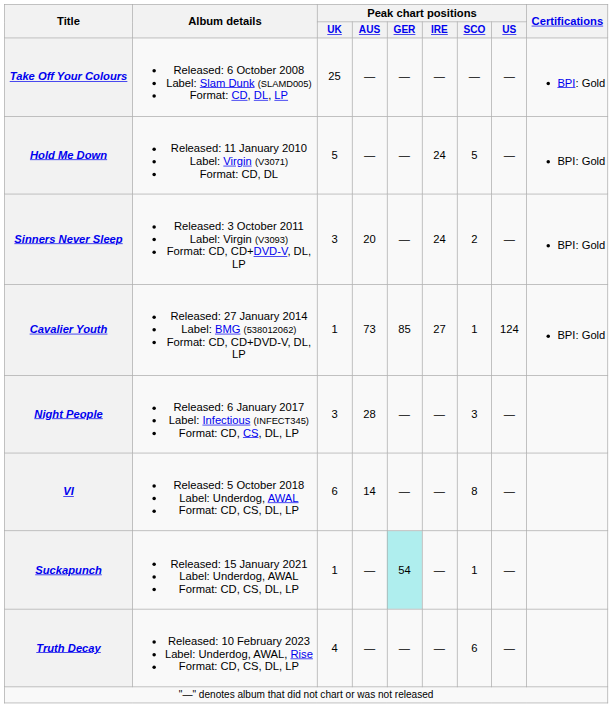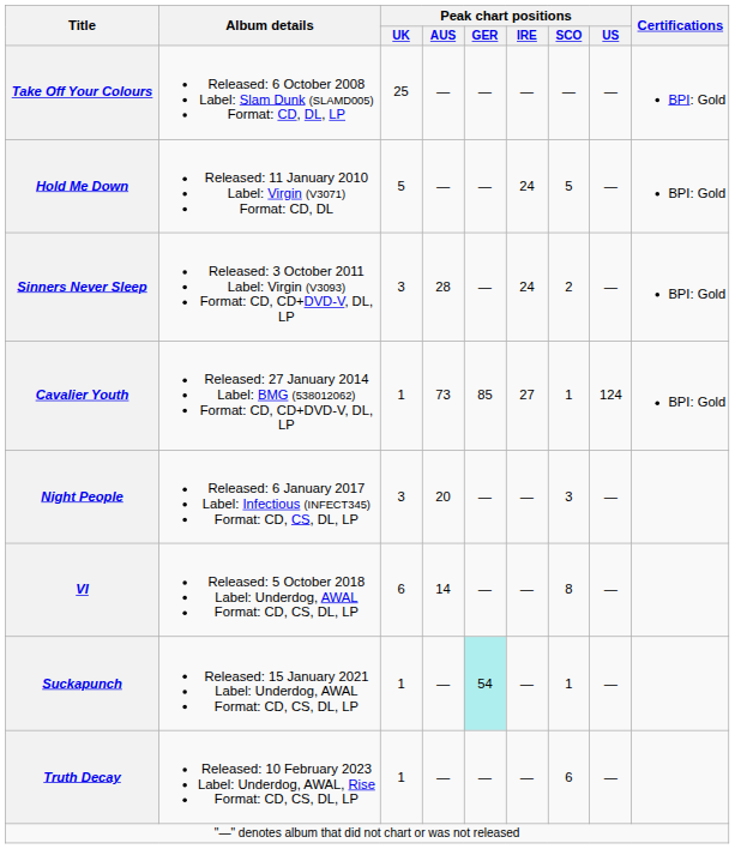 <table class="wikitable plainrowheaders" style="text-align:center;">
 <tr>
 <th scope="col" rowspan="2" style="width:11em;">Title</th>
 <th scope="col" rowspan="2" style="width:16em;">Album details</th>
 <th scope="col" colspan="6">Peak chart positions</th>
 <th scope="col" rowspan="2"><a href='#'>Certifications</a></th>
 </tr>
 <tr>
 <th scope="col" style="width:3em;font-size:90%;"><a href='#'>UK</a><br></th>
 <th scope="col" style="width:3em;font-size:90%;"><a href='#'>AUS</a><br></th>
 <th scope="col" style="width:3em;font-size:90%;"><a href='#'>GER</a><br></th>
 <th scope="col" style="width:3em;font-size:90%;"><a href='#'>IRE</a><br></th>
 <th scope="col" style="width:3em;font-size:90%;"><a href='#'>SCO</a><br></th>
 <th scope="col" style="width:3em;font-size:90%;"><a href='#'>US</a><br></th>
 </tr>
 <tr>
 <th scope="row"><em><a href='#'>Take Off Your Colours</a></em></th>
 <td><br><ul><li>Released: 6 October 2008</li><li>Label: <a href='#'>Slam Dunk</a> <small>(SLAMD005)</small></li><li>Format: <a href='#'>CD</a>, <a href='#'>DL</a>, <a href='#'>LP</a></li></ul></td>
 <td>25</td>
 <td>—</td>
 <td>—</td>
 <td>—</td>
 <td>—</td>
 <td>—</td>
 <td><br><ul><li><a href='#'>BPI</a>: Gold</li></ul></td>
 </tr>
 <tr>
 <th scope="row"><em><a href='#'>Hold Me Down</a></em></th>
 <td><br><ul><li>Released: 11 January 2010</li><li>Label: <a href='#'>Virgin</a> <small>(V3071)</small></li><li>Format: CD, DL</li></ul></td>
 <td>5</td>
 <td>—</td>
 <td>—</td>
 <td>24</td>
 <td>5</td>
 <td>—</td>
 <td><br><ul><li>BPI: Gold</li></ul></td>
 </tr>
 <tr>
 <th scope="row"><em><a href='#'>Sinners Never Sleep</a></em></th>
 <td><br><ul><li>Released: 3 October 2011</li><li>Label: Virgin <small>(V3093)</small></li><li>Format: CD, CD+<a href='#'>DVD-V</a>, DL, LP</li></ul></td>
 <td>3</td>
-<td>20</td>
+<td>28</td>
 <td>—</td>
 <td>24</td>
 <td>2</td>
 <td>—</td>
 <td><br><ul><li>BPI: Gold</li></ul></td>
 </tr>
 <tr>
 <th scope="row"><em><a href='#'>Cavalier Youth</a></em></th>
 <td><br><ul><li>Released: 27 January 2014</li><li>Label: <a href='#'>BMG</a> <small>(538012062)</small></li><li>Format: CD, CD+DVD-V, DL, LP</li></ul></td>
 <td>1</td>
 <td>73</td>
 <td>85</td>
 <td>27</td>
 <td>1</td>
 <td>124</td>
 <td><br><ul><li>BPI: Gold</li></ul></td>
 </tr>
 <tr>
 <th scope="row"><em><a href='#'>Night People</a></em></th>
 <td><br><ul><li>Released: 6 January 2017</li><li>Label: <a href='#'>Infectious</a> <small>(INFECT345)</small></li><li>Format: CD, <a href='#'>CS</a>, DL, LP</li></ul></td>
 <td>3</td>
-<td>28</td>
+<td>20</td>
 <td>—</td>
 <td>—</td>
 <td>3</td>
 <td>—</td>
 <td></td>
 </tr>
 <tr>
 <th scope="row"><em><a href='#'>VI</a></em></th>
 <td><br><ul><li>Released: 5 October 2018</li><li>Label: Underdog, <a href='#'>AWAL</a></li><li>Format: CD, CS, DL, LP</li></ul></td>
 <td>6</td>
 <td>14</td>
 <td>—</td>
 <td>—</td>
 <td>8</td>
 <td>—</td>
 <td></td>
 </tr>
 <tr>
 <th scope="row"><em><a href='#'>Suckapunch</a></em></th>
 <td><br><ul><li>Released: 15 January 2021</li><li>Label: Underdog, AWAL</li><li>Format: CD, CS, DL, LP</li></ul></td>
 <td>1</td>
 <td>—</td>
 <td style="background: paleturquoise;">54</td>
 <td>—</td>
 <td>1</td>
 <td>—</td>
 <td></td>
 </tr>
 <tr>
 <th scope="row"><em><a href='#'>Truth Decay</a></em></th>
 <td><br><ul><li>Released: 10 February 2023</li><li>Label: Underdog, AWAL, <a href='#'>Rise</a></li><li>Format: CD, CS, DL, LP</li></ul></td>
-<td>4</td>
+<td>1</td>
 <td>—</td>
 <td>—</td>
 <td>—</td>
 <td>6</td>
 <td>—</td>
 <td></td>
 </tr>
 <tr>
 <td colspan="14" style="font-size:90%">"—" denotes album that did not chart or was not released</td>
 </tr>
 </table>
